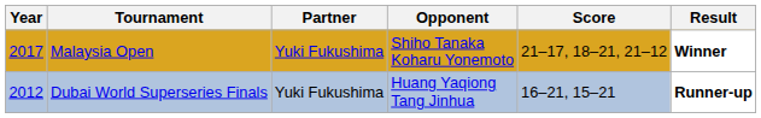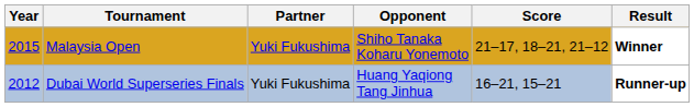 <table class="sortable wikitable" style="font-size: 90%">
 <tr>
 <th>Year</th>
 <th>Tournament</th>
 <th>Partner</th>
 <th>Opponent</th>
 <th>Score</th>
 <th>Result</th>
 </tr>
 <tr style="background:#DAA520">
-<td align="center"><a href='#'>2017</a></td>
+<td align="center"><a href='#'>2015</a></td>
 <td align="left"><a href='#'>Malaysia Open</a></td>
 <td align="left"> <a href='#'>Yuki Fukushima</a></td>
 <td align="left"> <a href='#'>Shiho Tanaka</a><br> <a href='#'>Koharu Yonemoto</a></td>
 <td align="left">21–17, 18–21, 21–12</td>
 <td style="text-align:left; background:white"> <strong>Winner</strong></td>
 </tr>
 <tr style="background:#B0C4DE">
 <td align="center"><a href='#'>2012</a></td>
 <td align="left"><a href='#'>Dubai World Superseries Finals</a></td>
 <td align="left"> Yuki Fukushima</td>
 <td align="left"> <a href='#'>Huang Yaqiong</a><br> <a href='#'>Tang Jinhua</a></td>
 <td align="left">16–21, 15–21</td>
 <td style="text-align:left; background:white"> <strong>Runner-up</strong></td>
 </tr>
 </table>
